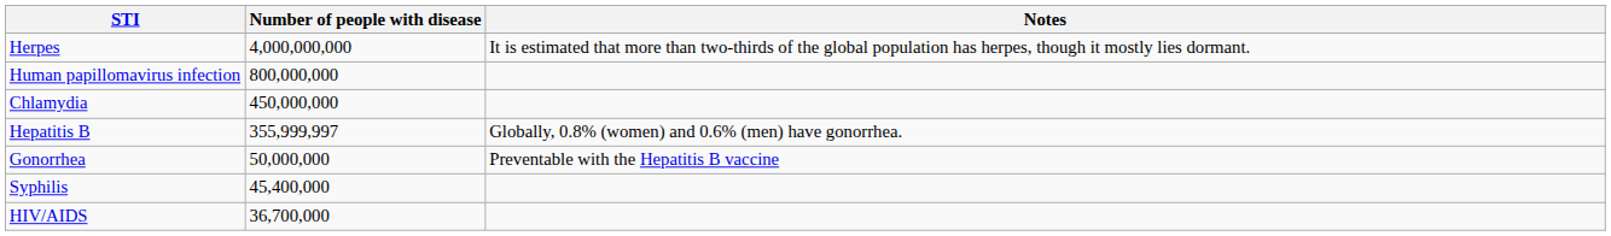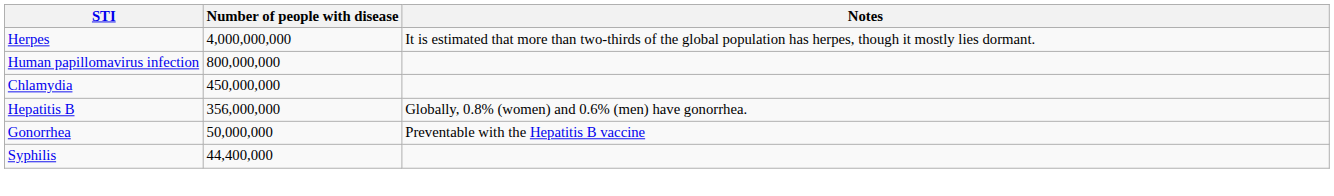 <table class="wikitable sortable">
 <tr>
 <th width="15%"><a href='#'>STI</a></th>
 <th data-sort-type="number"  width="15%">Number of people with disease</th>
 <th class="unsortable">Notes</th>
 </tr>
 <tr>
 <td><a href='#'>Herpes</a></td>
 <td>4,000,000,000</td>
 <td>It is estimated that more than two-thirds of the global population has herpes, though it mostly lies dormant.</td>
 </tr>
 <tr>
 <td><a href='#'>Human papillomavirus infection</a></td>
 <td>800,000,000</td>
 <td></td>
 </tr>
 <tr>
 <td><a href='#'>Chlamydia</a></td>
 <td>450,000,000</td>
 <td></td>
 </tr>
 <tr>
 <td><a href='#'>Hepatitis B</a></td>
-<td>355,999,997</td>
+<td>356,000,000</td>
 <td>Globally, 0.8% (women) and 0.6% (men) have gonorrhea.</td>
 </tr>
 <tr>
 <td><a href='#'>Gonorrhea</a></td>
 <td>50,000,000</td>
 <td>Preventable with the <a href='#'>Hepatitis B vaccine</a></td>
 </tr>
 <tr>
 <td><a href='#'>Syphilis</a></td>
-<td>45,400,000</td>
-<td></td>
-</tr>
-<tr>
-<td><a href='#'>HIV/AIDS</a></td>
-<td>36,700,000</td>
+<td>44,400,000</td>
 <td></td>
 </tr>
 </table>
